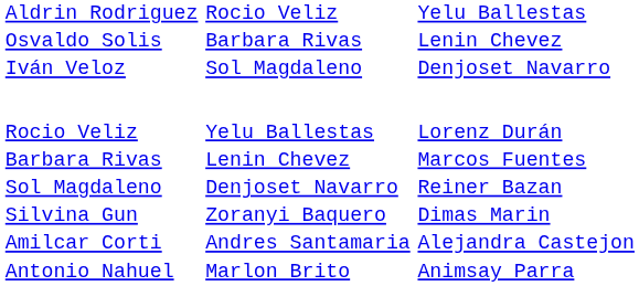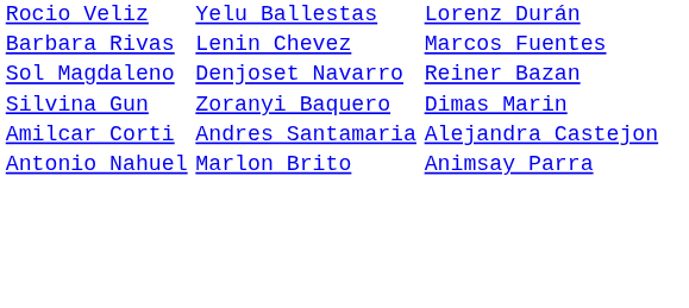 <table>
 <tr>
 <th scope=row style="text-align:left"></th>
 <td></td>
 <td></td>
 <td></td>
 </tr>
 <tr>
 <th scope=row style="text-align:left"></th>
 <td></td>
 <td></td>
 <td></td>
 </tr>
 <tr>
 <th scope=row style="text-align:left"></th>
 <td><br></td>
 <td><br></td>
 <td><br></td>
 </tr>
 <tr>
 <th scope=row style="text-align:left"></th>
-<td><br><small><a href='#'>Aldrin Rodriguez</a><br><a href='#'>Osvaldo Solis</a><br><a href='#'>Iván Veloz</a></small></td>
-<td><br><small><a href='#'>Rocio Veliz</a><br><a href='#'>Barbara Rivas</a><br><a href='#'>Sol Magdaleno</a></small></td>
-<td><br><small><a href='#'>Yelu Ballestas</a><br><a href='#'>Lenin Chevez</a><br><a href='#'>Denjoset Navarro</a></small></td>
-</tr>
-<tr>
-<th scope=row style="text-align:left"></th>
 <td><br><small><a href='#'>Rocio Veliz</a><br><a href='#'>Barbara Rivas</a><br><a href='#'>Sol Magdaleno</a><br><a href='#'>Silvina Gun</a><br><a href='#'>Amilcar Corti</a><br><a href='#'>Antonio Nahuel</a></small></td>
 <td><br><small><a href='#'>Yelu Ballestas</a><br><a href='#'>Lenin Chevez</a><br><a href='#'>Denjoset Navarro</a><br><a href='#'>Zoranyi Baquero</a><br><a href='#'>Andres Santamaria</a><br><a href='#'>Marlon Brito</a></small></td>
 <td><br><small><a href='#'>Lorenz Durán</a><br><a href='#'>Marcos Fuentes</a><br><a href='#'>Reiner Bazan</a><br><a href='#'>Dimas Marin</a><br><a href='#'>Alejandra Castejon</a><br><a href='#'>Animsay Parra</a></small></td>
 </tr>
 </table>
